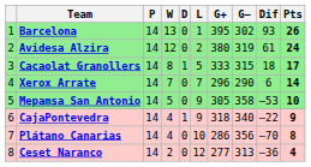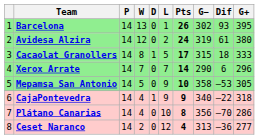 <table class="wikitable sortable" style="text-align: center;">
 <tr>
 <th align="center"></th>
 <th align="center">Team</th>
 <th align="center">P</th>
 <th align="center">W</th>
 <th align="center">D</th>
 <th align="center">L</th>
-<th align="center">G+</th>
+<th align="center">Pts</th>
 <th align="center">G−</th>
 <th align="center">Dif</th>
-<th align="center">Pts</th>
+<th align="center">G+</th>
 </tr>
 <tr style="background: #90EE90;">
 <td>1</td>
 <td align="left"><strong><a href='#'>Barcelona</a></strong></td>
 <td>14</td>
 <td>13</td>
 <td>0</td>
 <td>1</td>
-<td>395</td>
+<td><strong>26</strong></td>
 <td>302</td>
 <td>93</td>
-<td><strong>26</strong></td>
+<td>395</td>
 </tr>
 <tr style="background: #90EE90;">
 <td>2</td>
 <td align="left"><strong><a href='#'>Avidesa Alzira</a></strong></td>
 <td>14</td>
 <td>12</td>
 <td>0</td>
 <td>2</td>
-<td>380</td>
+<td><strong>24</strong></td>
 <td>319</td>
 <td>61</td>
-<td><strong>24</strong></td>
+<td>380</td>
 </tr>
 <tr style="background: #90EE90;">
 <td>3</td>
 <td align="left"><strong><a href='#'>Cacaolat Granollers</a></strong></td>
 <td>14</td>
 <td>8</td>
 <td>1</td>
 <td>5</td>
-<td>333</td>
+<td><strong>17</strong></td>
 <td>315</td>
 <td>18</td>
-<td><strong>17</strong></td>
+<td>333</td>
 </tr>
 <tr style="background: #90EE90;">
 <td>4</td>
 <td align="left"><strong><a href='#'>Xerox Arrate</a></strong></td>
 <td>14</td>
 <td>7</td>
 <td>0</td>
 <td>7</td>
-<td>296</td>
+<td><strong>14</strong></td>
 <td>290</td>
 <td>6</td>
-<td><strong>14</strong></td>
+<td>296</td>
 </tr>
 <tr style="background: #90EE90;">
 <td>5</td>
 <td align="left"><strong><a href='#'>Mepamsa San Antonio</a></strong></td>
 <td>14</td>
 <td>5</td>
 <td>0</td>
 <td>9</td>
-<td>305</td>
+<td><strong>10</strong></td>
 <td>358</td>
 <td>–53</td>
-<td><strong>10</strong></td>
+<td>305</td>
 </tr>
 <tr style="background: #FFCCCC;">
 <td>6</td>
 <td align="left"><strong><a href='#'>CajaPontevedra</a></strong></td>
 <td>14</td>
 <td>4</td>
 <td>1</td>
 <td>9</td>
-<td>318</td>
+<td><strong>9</strong></td>
 <td>340</td>
 <td>–22</td>
-<td><strong>9</strong></td>
+<td>318</td>
 </tr>
 <tr style="background:#FFCCCC">
 <td>7</td>
 <td align="left"><strong><a href='#'>Plátano Canarias</a></strong></td>
 <td>14</td>
 <td>4</td>
 <td>0</td>
 <td>10</td>
-<td>286</td>
+<td><strong>8</strong></td>
 <td>356</td>
 <td>–70</td>
-<td><strong>8</strong></td>
+<td>286</td>
 </tr>
 <tr style="background:#FFCCCC">
 <td>8</td>
 <td align="left"><strong><a href='#'>Ceset Naranco</a></strong></td>
 <td>14</td>
 <td>2</td>
 <td>0</td>
 <td>12</td>
-<td>277</td>
+<td><strong>4</strong></td>
 <td>313</td>
 <td>–36</td>
-<td><strong>4</strong></td>
+<td>277</td>
 </tr>
 </table>
